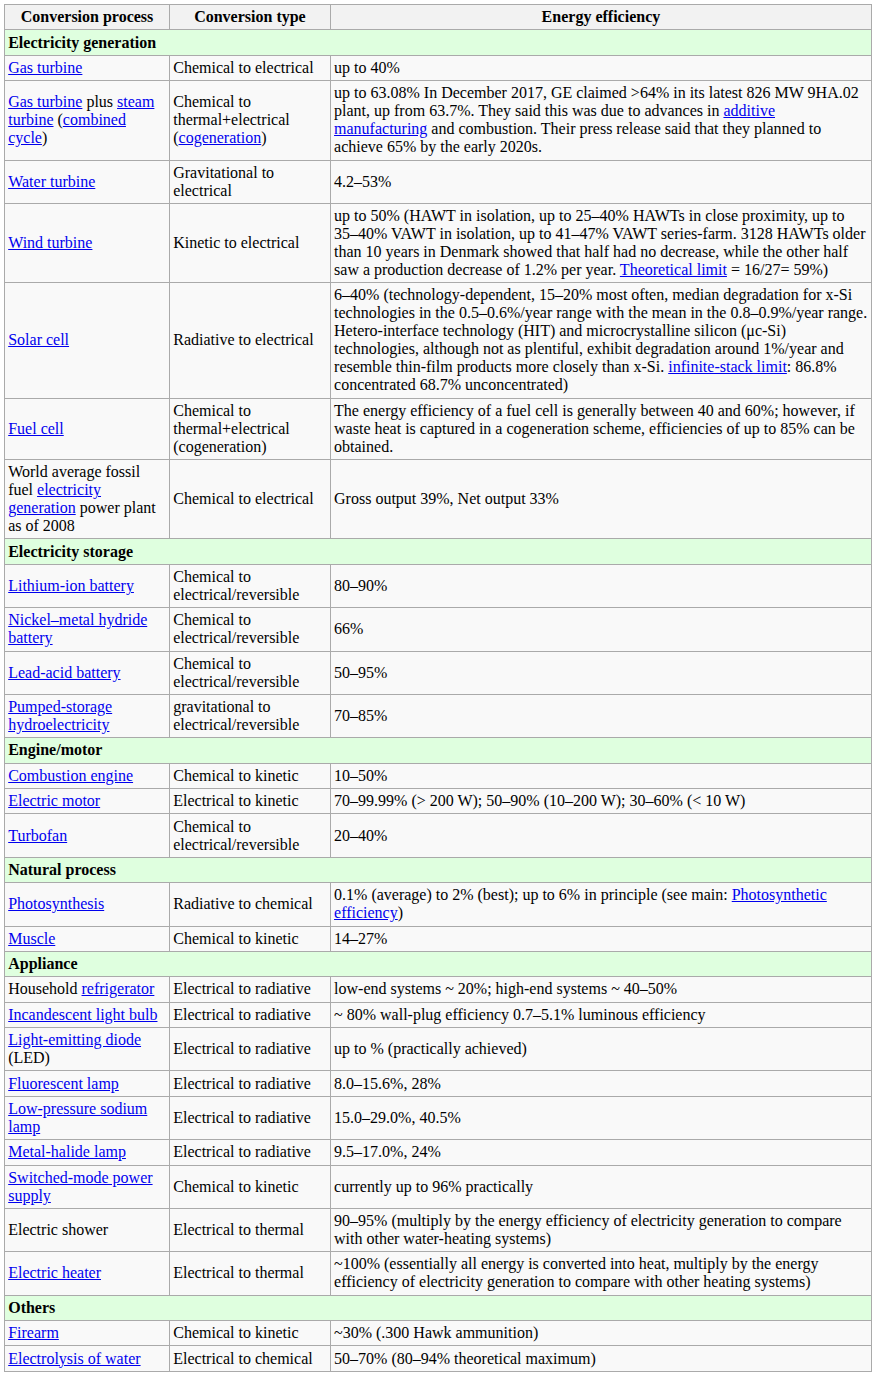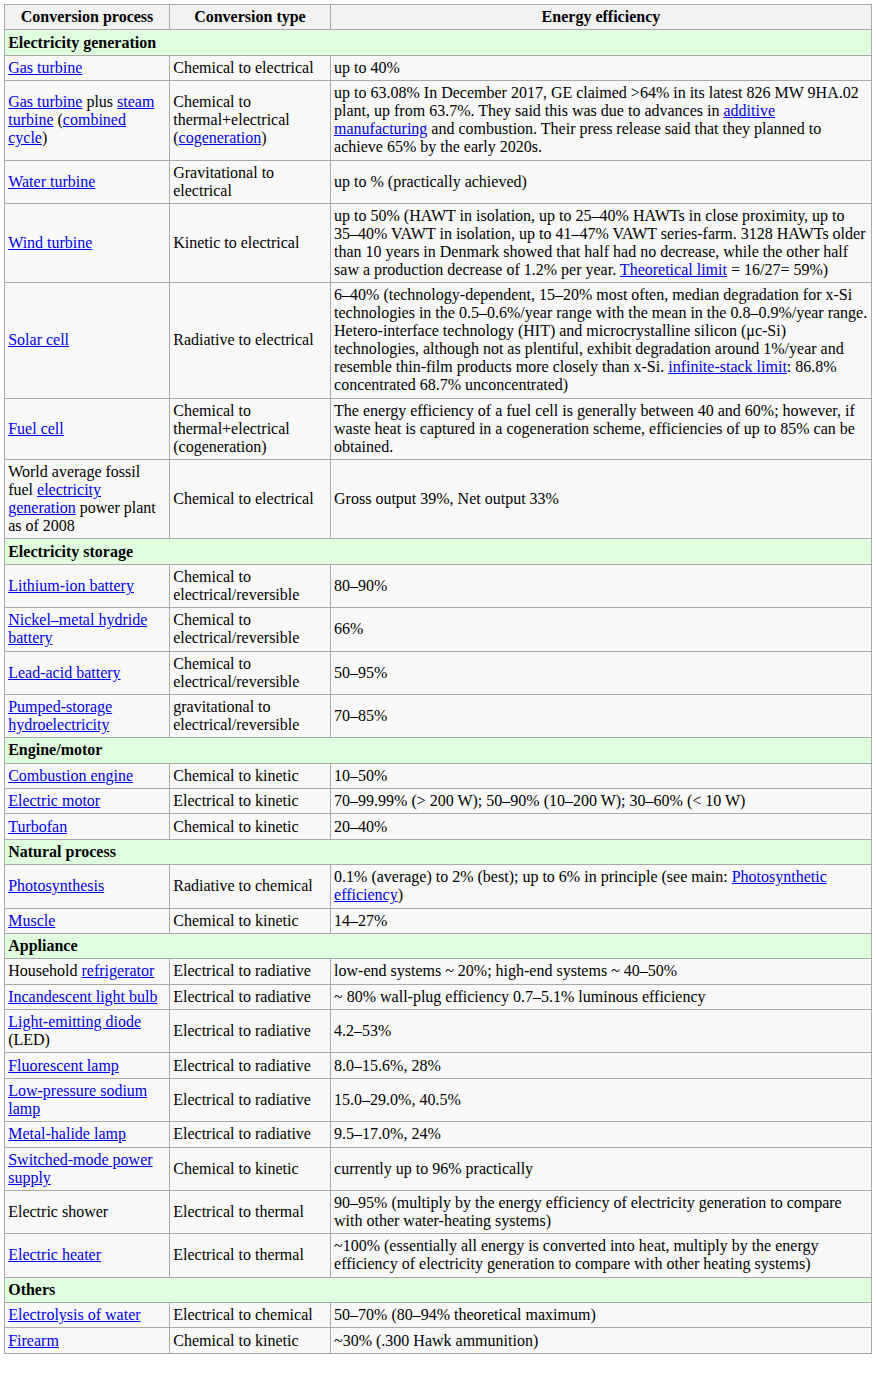 <table class="wikitable">
 <tr>
 <th>Conversion process</th>
 <th>Conversion type</th>
 <th>Energy efficiency</th>
 </tr>
 <tr>
 <td colspan="3" style="background:#dfffdf;"><strong>Electricity generation</strong></td>
 </tr>
 <tr>
 <td><a href='#'>Gas turbine</a></td>
 <td>Chemical to electrical</td>
 <td>up to 40%</td>
 </tr>
 <tr>
 <td><a href='#'>Gas turbine</a> plus <a href='#'>steam turbine</a> (<a href='#'>combined cycle</a>)</td>
 <td>Chemical to thermal+electrical (<a href='#'>cogeneration</a>)</td>
 <td>up to 63.08% In December 2017, GE claimed >64% in its latest 826 MW 9HA.02 plant, up from 63.7%. They said this was due to advances in <a href='#'>additive manufacturing</a> and combustion. Their press release said that they planned to achieve 65% by the early 2020s.</td>
 </tr>
 <tr>
 <td><a href='#'>Water turbine</a></td>
 <td>Gravitational to electrical</td>
-<td>4.2–53%</td>
+<td>up to % (practically achieved)</td>
 </tr>
 <tr>
 <td><a href='#'>Wind turbine</a></td>
 <td>Kinetic to electrical</td>
 <td>up to 50% (HAWT in isolation, up to 25–40% HAWTs in close proximity, up to 35–40% VAWT in isolation, up to 41–47% VAWT series-farm. 3128 HAWTs older than 10 years in Denmark showed that half had no decrease, while the other half saw a production decrease of 1.2% per year. <a href='#'>Theoretical limit</a> = 16/27= 59%)</td>
 </tr>
 <tr>
 <td><a href='#'>Solar cell</a></td>
 <td>Radiative to electrical</td>
 <td>6–40% (technology-dependent, 15–20% most often, median degradation for x-Si technologies in the 0.5–0.6%/year range with the mean in the 0.8–0.9%/year range. Hetero-interface technology (HIT) and microcrystalline silicon (μc-Si) technologies, although not as plentiful, exhibit degradation around 1%/year and resemble thin-film products more closely than x-Si. <a href='#'>infinite-stack limit</a>: 86.8% concentrated 68.7% unconcentrated)</td>
 </tr>
 <tr>
 <td><a href='#'>Fuel cell</a></td>
 <td>Chemical to thermal+electrical (cogeneration)</td>
 <td>The energy efficiency of a fuel cell is generally between 40 and 60%; however, if waste heat is captured in a cogeneration scheme, efficiencies of up to 85% can be obtained.</td>
 </tr>
 <tr>
 <td>World average fossil fuel <a href='#'>electricity generation</a> power plant as of 2008 </td>
 <td>Chemical to electrical</td>
 <td>Gross output 39%, Net output 33%</td>
 </tr>
 <tr>
 <td colspan="3" style="background:#dfffdf;"><strong>Electricity storage</strong></td>
 </tr>
 <tr>
 <td><a href='#'>Lithium-ion battery</a></td>
 <td>Chemical to electrical/reversible</td>
 <td>80–90%</td>
 </tr>
 <tr>
 <td><a href='#'>Nickel–metal hydride battery</a></td>
 <td>Chemical to electrical/reversible</td>
 <td>66%</td>
 </tr>
 <tr>
 <td><a href='#'>Lead-acid battery</a></td>
 <td>Chemical to electrical/reversible</td>
 <td>50–95%</td>
 </tr>
 <tr>
 <td><a href='#'>Pumped-storage hydroelectricity</a></td>
 <td>gravitational to electrical/reversible</td>
 <td>70–85%</td>
 </tr>
 <tr>
 <td colspan="3" style="background:#dfffdf;"><strong>Engine/motor</strong></td>
 </tr>
 <tr>
 <td><a href='#'>Combustion engine</a></td>
 <td>Chemical to kinetic</td>
 <td>10–50%</td>
 </tr>
 <tr>
 <td><a href='#'>Electric motor</a></td>
 <td>Electrical to kinetic</td>
 <td>70–99.99% (> 200 W); 50–90% (10–200 W); 30–60% (< 10 W)</td>
 </tr>
 <tr>
 <td><a href='#'>Turbofan</a></td>
-<td>Chemical to electrical/reversible</td>
+<td>Chemical to kinetic</td>
 <td>20–40%</td>
 </tr>
 <tr>
 <td colspan="3" style="background:#dfffdf;"><strong>Natural process</strong></td>
 </tr>
 <tr>
 <td><a href='#'>Photosynthesis</a></td>
 <td>Radiative to chemical</td>
 <td>0.1% (average) to 2% (best); up to 6% in principle (see main: <a href='#'>Photosynthetic efficiency</a>)</td>
 </tr>
 <tr>
 <td><a href='#'>Muscle</a></td>
 <td>Chemical to kinetic</td>
 <td>14–27%</td>
 </tr>
 <tr>
 <td colspan="3" style="background:#dfffdf;"><strong>Appliance</strong></td>
 </tr>
 <tr>
 <td>Household <a href='#'>refrigerator</a></td>
 <td>Electrical to radiative</td>
 <td>low-end systems ~ 20%; high-end systems ~ 40–50%</td>
 </tr>
 <tr>
 <td><a href='#'>Incandescent light bulb</a></td>
 <td>Electrical to radiative</td>
 <td>~ 80% wall-plug efficiency 0.7–5.1% luminous efficiency</td>
 </tr>
 <tr>
 <td><a href='#'>Light-emitting diode</a> (LED)</td>
 <td>Electrical to radiative</td>
-<td>up to % (practically achieved)</td>
+<td>4.2–53%</td>
 </tr>
 <tr>
 <td><a href='#'>Fluorescent lamp</a></td>
 <td>Electrical to radiative</td>
 <td>8.0–15.6%, 28%</td>
 </tr>
 <tr>
 <td><a href='#'>Low-pressure sodium lamp</a></td>
 <td>Electrical to radiative</td>
 <td>15.0–29.0%, 40.5%</td>
 </tr>
 <tr>
 <td><a href='#'>Metal-halide lamp</a></td>
 <td>Electrical to radiative</td>
 <td>9.5–17.0%, 24%</td>
 </tr>
 <tr>
 <td><a href='#'>Switched-mode power supply</a></td>
 <td>Chemical to kinetic</td>
 <td>currently up to 96% practically</td>
 </tr>
 <tr>
 <td>Electric shower</td>
 <td>Electrical to thermal</td>
 <td>90–95% (multiply by the energy efficiency of electricity generation to compare with other water-heating systems)</td>
 </tr>
 <tr>
 <td><a href='#'>Electric heater</a></td>
 <td>Electrical to thermal</td>
 <td>~100% (essentially all energy is converted into heat, multiply by the energy efficiency of electricity generation to compare with other heating systems)</td>
 </tr>
 <tr>
 <td colspan="3" style="background:#dfffdf;"><strong>Others</strong></td>
 </tr>
 <tr>
+<td><a href='#'>Electrolysis of water</a></td>
+<td>Electrical to chemical</td>
+<td>50–70% (80–94% theoretical maximum)</td>
+</tr>
+<tr>
 <td><a href='#'>Firearm</a></td>
 <td>Chemical to kinetic</td>
 <td>~30% (.300 Hawk ammunition)</td>
 </tr>
-<tr>
-<td><a href='#'>Electrolysis of water</a></td>
-<td>Electrical to chemical</td>
-<td>50–70% (80–94% theoretical maximum)</td>
-</tr>
 </table>
